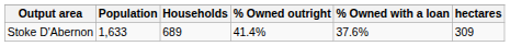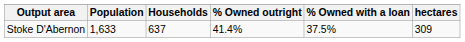 <table class="wikitable">
 <tr>
 </tr>
 <tr>
 <th>Output area</th>
 <th>Population</th>
 <th>Households</th>
 <th>% Owned outright</th>
 <th>% Owned with a loan</th>
 <th>hectares</th>
 </tr>
 <tr>
 <td>Stoke D'Abernon</td>
 <td>1,633</td>
-<td>689</td>
+<td>637</td>
 <td>41.4%</td>
-<td>37.6%</td>
+<td>37.5%</td>
 <td>309</td>
 </tr>
 </table>
